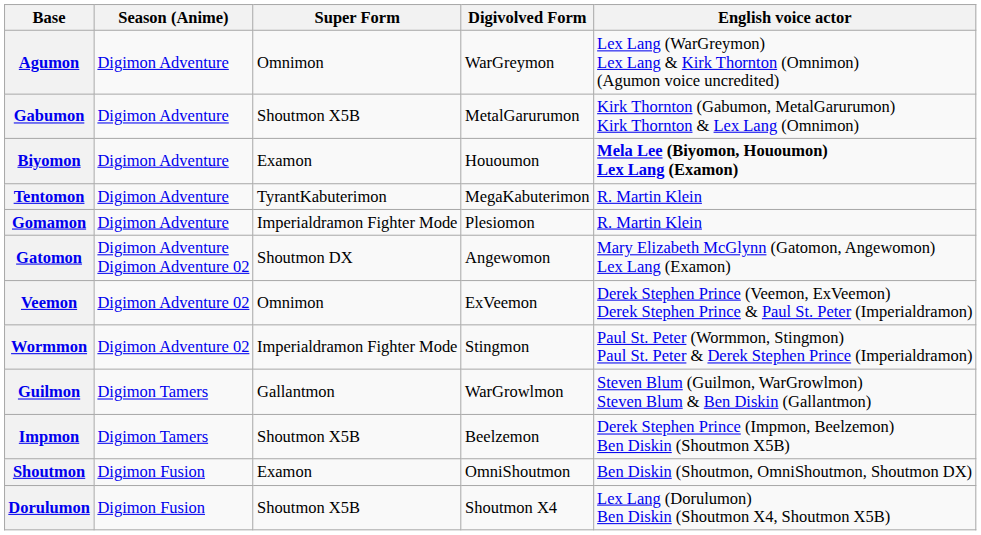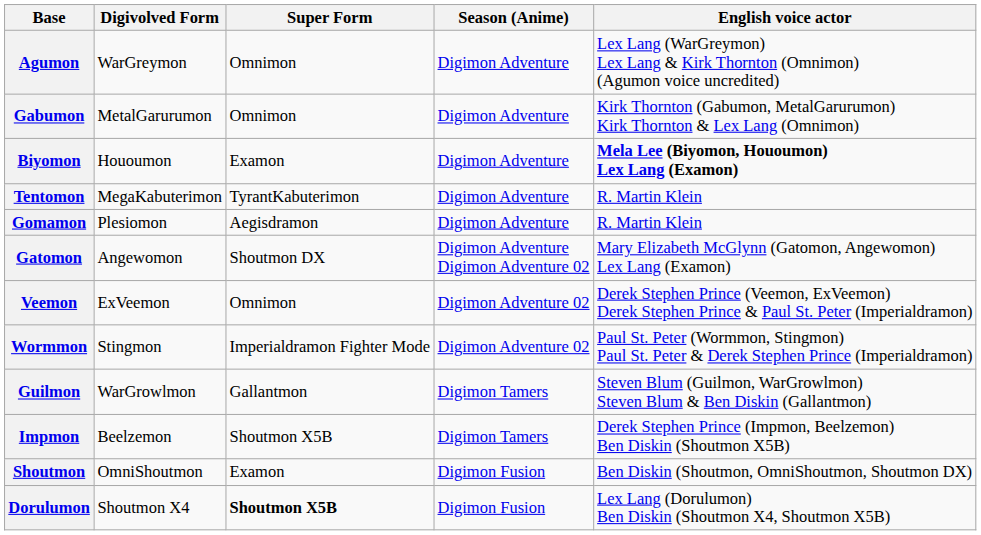 <table class="wikitable">
 <tr>
 <th>Base</th>
+<th>Digivolved Form</th>
+<th>Super Form</th>
 <th>Season (Anime)</th>
-<th>Super Form</th>
-<th>Digivolved Form</th>
 <th>English voice actor</th>
 </tr>
 <tr>
 <th><a href='#'>Agumon</a></th>
+<td>WarGreymon</td>
+<td>Omnimon</td>
 <td><a href='#'>Digimon Adventure</a></td>
-<td>Omnimon</td>
-<td>WarGreymon</td>
 <td><a href='#'>Lex Lang</a> (WarGreymon)<br><a href='#'>Lex Lang</a> & <a href='#'>Kirk Thornton</a> (Omnimon)<br>(Agumon voice uncredited)</td>
 </tr>
 <tr>
 <th><a href='#'>Gabumon</a></th>
+<td>MetalGarurumon</td>
+<td>Omnimon</td>
 <td><a href='#'>Digimon Adventure</a></td>
-<td>Shoutmon X5B</td>
-<td>MetalGarurumon</td>
 <td><a href='#'>Kirk Thornton</a> (Gabumon, MetalGarurumon)<br><a href='#'>Kirk Thornton</a> & <a href='#'>Lex Lang</a> (Omnimon)</td>
 </tr>
 <tr>
 <th><a href='#'>Biyomon</a></th>
+<td>Hououmon</td>
+<td>Examon</td>
 <td><a href='#'>Digimon Adventure</a></td>
-<td>Examon</td>
-<td>Hououmon</td>
 <td><strong><a href='#'>Mela Lee</a> (Biyomon, Hououmon) <br><a href='#'>Lex Lang</a> (Examon)</strong></td>
 </tr>
 <tr>
 <th><a href='#'>Tentomon</a></th>
+<td>MegaKabuterimon</td>
+<td>TyrantKabuterimon</td>
 <td><a href='#'>Digimon Adventure</a></td>
-<td>TyrantKabuterimon</td>
-<td>MegaKabuterimon</td>
 <td><a href='#'>R. Martin Klein</a></td>
 </tr>
 <tr>
 <th><a href='#'>Gomamon</a></th>
+<td>Plesiomon</td>
+<td>Aegisdramon</td>
 <td><a href='#'>Digimon Adventure</a></td>
-<td>Imperialdramon Fighter Mode</td>
-<td>Plesiomon</td>
 <td><a href='#'>R. Martin Klein</a></td>
 </tr>
 <tr>
 <th><a href='#'>Gatomon</a></th>
+<td>Angewomon</td>
+<td>Shoutmon DX</td>
 <td><a href='#'>Digimon Adventure</a><br><a href='#'>Digimon Adventure 02</a></td>
-<td>Shoutmon DX</td>
-<td>Angewomon</td>
 <td><a href='#'>Mary Elizabeth McGlynn</a> (Gatomon, Angewomon) <br><a href='#'>Lex Lang</a> (Examon)</td>
 </tr>
 <tr>
 <th><a href='#'>Veemon</a></th>
+<td>ExVeemon</td>
+<td>Omnimon</td>
 <td><a href='#'>Digimon Adventure 02</a></td>
-<td>Omnimon</td>
-<td>ExVeemon</td>
 <td><a href='#'>Derek Stephen Prince</a> (Veemon, ExVeemon) <br><a href='#'>Derek Stephen Prince</a> & <a href='#'>Paul St. Peter</a> (Imperialdramon)</td>
 </tr>
 <tr>
 <th><a href='#'>Wormmon</a></th>
+<td>Stingmon</td>
+<td>Imperialdramon Fighter Mode</td>
 <td><a href='#'>Digimon Adventure 02</a></td>
-<td>Imperialdramon Fighter Mode</td>
-<td>Stingmon</td>
 <td><a href='#'>Paul St. Peter</a> (Wormmon, Stingmon)<br><a href='#'>Paul St. Peter</a> & <a href='#'>Derek Stephen Prince</a> (Imperialdramon)</td>
 </tr>
 <tr>
 <th><a href='#'>Guilmon</a></th>
+<td>WarGrowlmon</td>
+<td>Gallantmon</td>
 <td><a href='#'>Digimon Tamers</a></td>
-<td>Gallantmon</td>
-<td>WarGrowlmon</td>
 <td><a href='#'>Steven Blum</a> (Guilmon, WarGrowlmon)<br><a href='#'>Steven Blum</a> & <a href='#'>Ben Diskin</a> (Gallantmon)</td>
 </tr>
 <tr>
 <th><a href='#'>Impmon</a></th>
+<td>Beelzemon</td>
+<td>Shoutmon X5B</td>
 <td><a href='#'>Digimon Tamers</a></td>
-<td>Shoutmon X5B</td>
-<td>Beelzemon</td>
 <td><a href='#'>Derek Stephen Prince</a> (Impmon, Beelzemon)<br><a href='#'>Ben Diskin</a> (Shoutmon X5B)</td>
 </tr>
 <tr>
 <th><a href='#'>Shoutmon</a></th>
+<td>OmniShoutmon</td>
+<td>Examon</td>
 <td><a href='#'>Digimon Fusion</a></td>
-<td>Examon</td>
-<td>OmniShoutmon</td>
 <td><a href='#'>Ben Diskin</a> (Shoutmon, OmniShoutmon, Shoutmon DX)</td>
 </tr>
 <tr>
 <th><a href='#'>Dorulumon</a></th>
+<td>Shoutmon X4</td>
+<td><strong>Shoutmon X5B</strong></td>
 <td><a href='#'>Digimon Fusion</a></td>
-<td>Shoutmon X5B</td>
-<td>Shoutmon X4</td>
 <td><a href='#'>Lex Lang</a> (Dorulumon)<br><a href='#'>Ben Diskin</a> (Shoutmon X4, Shoutmon X5B)</td>
 </tr>
 </table>
